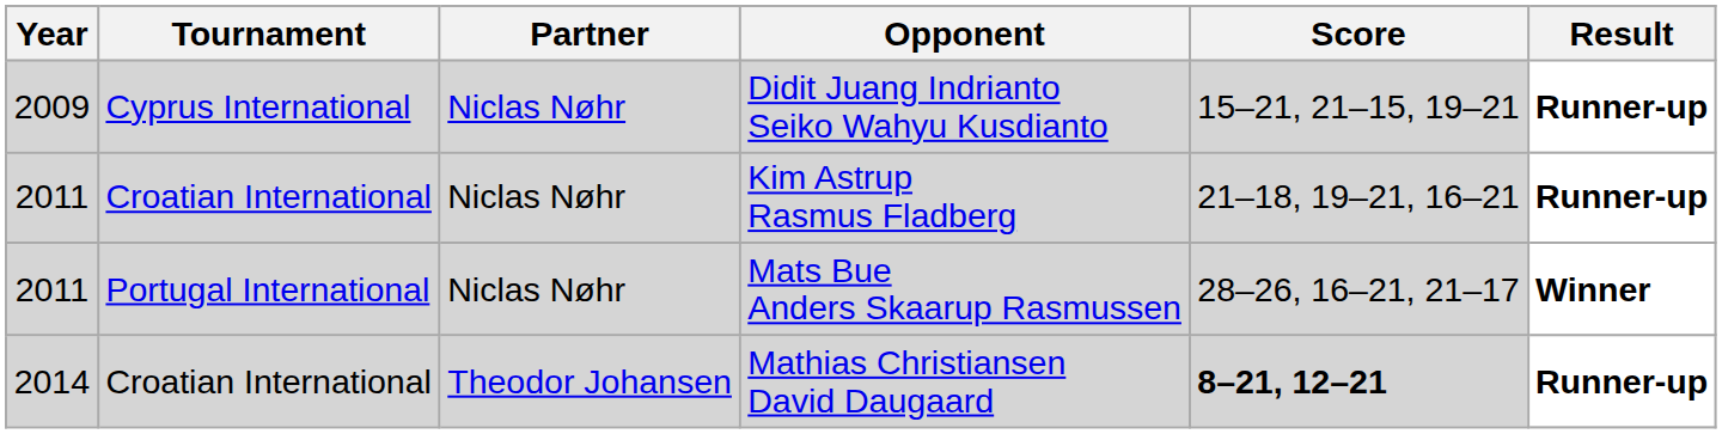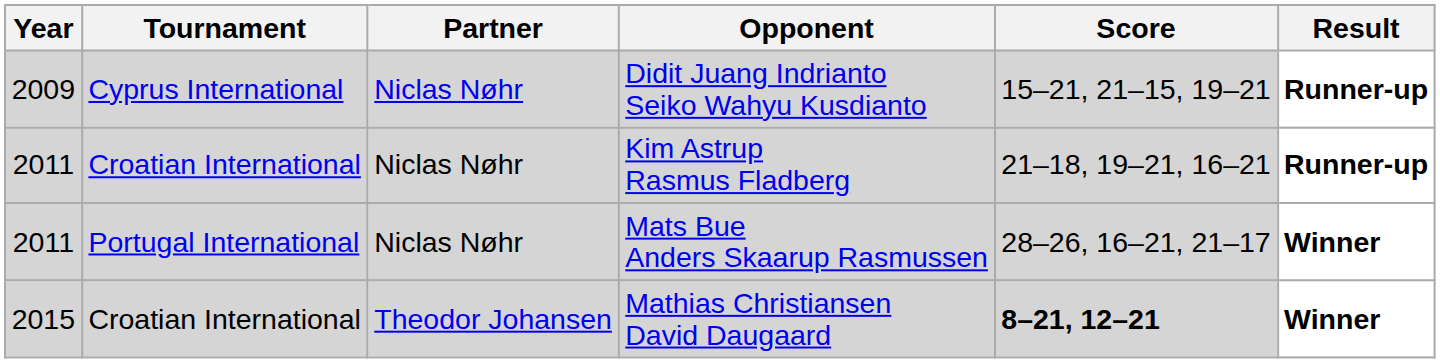 <table class="sortable wikitable" style="font-size: 90%;">
 <tr>
 <th>Year</th>
 <th>Tournament</th>
 <th>Partner</th>
 <th>Opponent</th>
 <th>Score</th>
 <th>Result</th>
 </tr>
 <tr style="background:#D5D5D5">
 <td align="center">2009</td>
 <td align="left"><a href='#'>Cyprus International</a></td>
 <td align="left"> <a href='#'>Niclas Nøhr</a></td>
 <td align="left"> <a href='#'>Didit Juang Indrianto</a><br> <a href='#'>Seiko Wahyu Kusdianto</a></td>
 <td align="left">15–21, 21–15, 19–21</td>
 <td style="text-align:left; background:white"> <strong>Runner-up</strong></td>
 </tr>
 <tr style="background:#D5D5D5">
 <td align="center">2011</td>
 <td align="left"><a href='#'>Croatian International</a></td>
 <td align="left">Niclas Nøhr</td>
 <td align="left"> <a href='#'>Kim Astrup</a><br> <a href='#'>Rasmus Fladberg</a></td>
 <td align="left">21–18, 19–21, 16–21</td>
 <td style="text-align:left; background:white"> <strong>Runner-up</strong></td>
 </tr>
 <tr style="background:#D5D5D5">
 <td align="center">2011</td>
 <td align="left"><a href='#'>Portugal International</a></td>
 <td align="left"> Niclas Nøhr</td>
 <td align="left"> <a href='#'>Mats Bue</a><br> <a href='#'>Anders Skaarup Rasmussen</a></td>
 <td align="left">28–26, 16–21, 21–17</td>
 <td style="text-align:left; background:white"> <strong>Winner</strong></td>
 </tr>
 <tr style="background:#D5D5D5">
-<td align="center">2014</td>
+<td align="center">2015</td>
 <td align="left">Croatian International</td>
 <td align="left"> <a href='#'>Theodor Johansen</a></td>
 <td align="left"> <a href='#'>Mathias Christiansen</a><br> <a href='#'>David Daugaard</a></td>
 <td align="left"><strong>8–21, 12–21</strong></td>
-<td style="text-align:left; background:white"> <strong>Runner-up</strong></td>
+<td style="text-align:left; background:white"> <strong>Winner</strong></td>
 </tr>
 </table>
